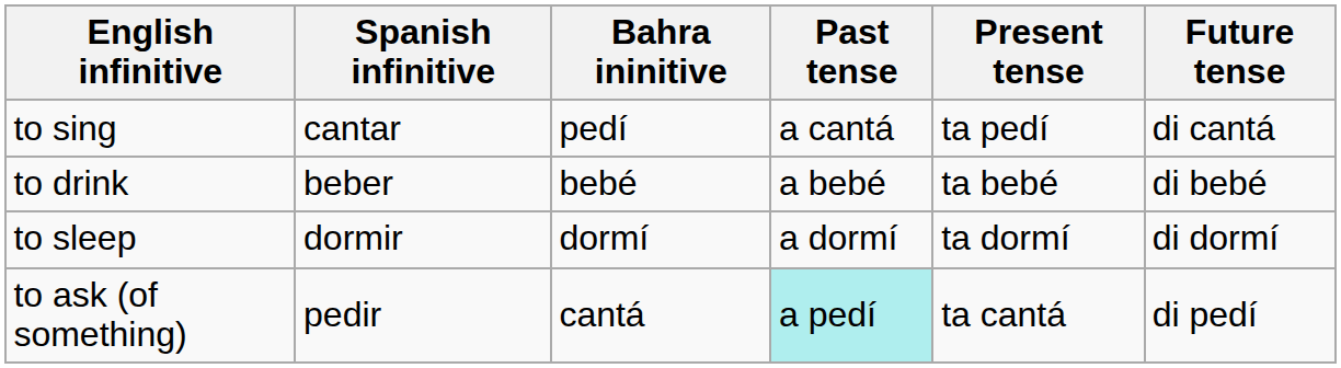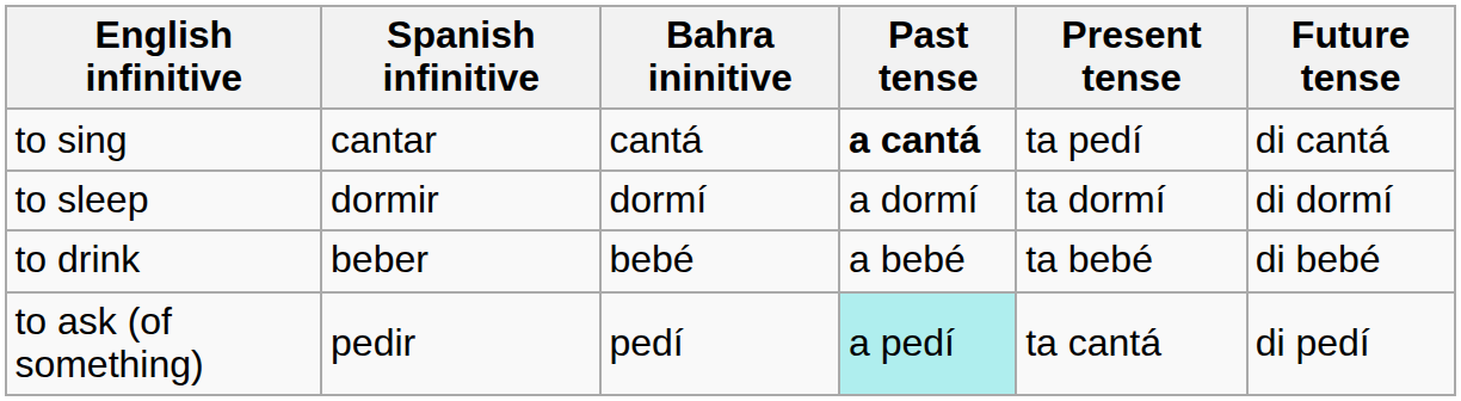 <table class="wikitable">
 <tr>
 <th>English infinitive</th>
 <th>Spanish infinitive</th>
 <th>Bahra ininitive</th>
 <th>Past tense</th>
 <th>Present tense</th>
 <th>Future tense</th>
 </tr>
 <tr>
 <td>to sing</td>
 <td>cantar</td>
-<td>pedí</td>
-<td>a cantá</td>
+<td>cantá</td>
+<td><strong>a cantá</strong></td>
 <td>ta pedí</td>
 <td>di cantá</td>
+</tr>
+<tr>
+<td>to sleep</td>
+<td>dormir</td>
+<td>dormí</td>
+<td>a dormí</td>
+<td>ta dormí</td>
+<td>di dormí</td>
 </tr>
 <tr>
 <td>to drink</td>
 <td>beber</td>
 <td>bebé</td>
 <td>a bebé</td>
 <td>ta bebé</td>
 <td>di bebé</td>
 </tr>
 <tr>
-<td>to sleep</td>
-<td>dormir</td>
-<td>dormí</td>
-<td>a dormí</td>
-<td>ta dormí</td>
-<td>di dormí</td>
-</tr>
-<tr>
 <td>to ask (of something)</td>
 <td>pedir</td>
-<td>cantá</td>
+<td>pedí</td>
 <td style="background: paleturquoise;">a pedí</td>
 <td>ta cantá</td>
 <td>di pedí</td>
 </tr>
 </table>
